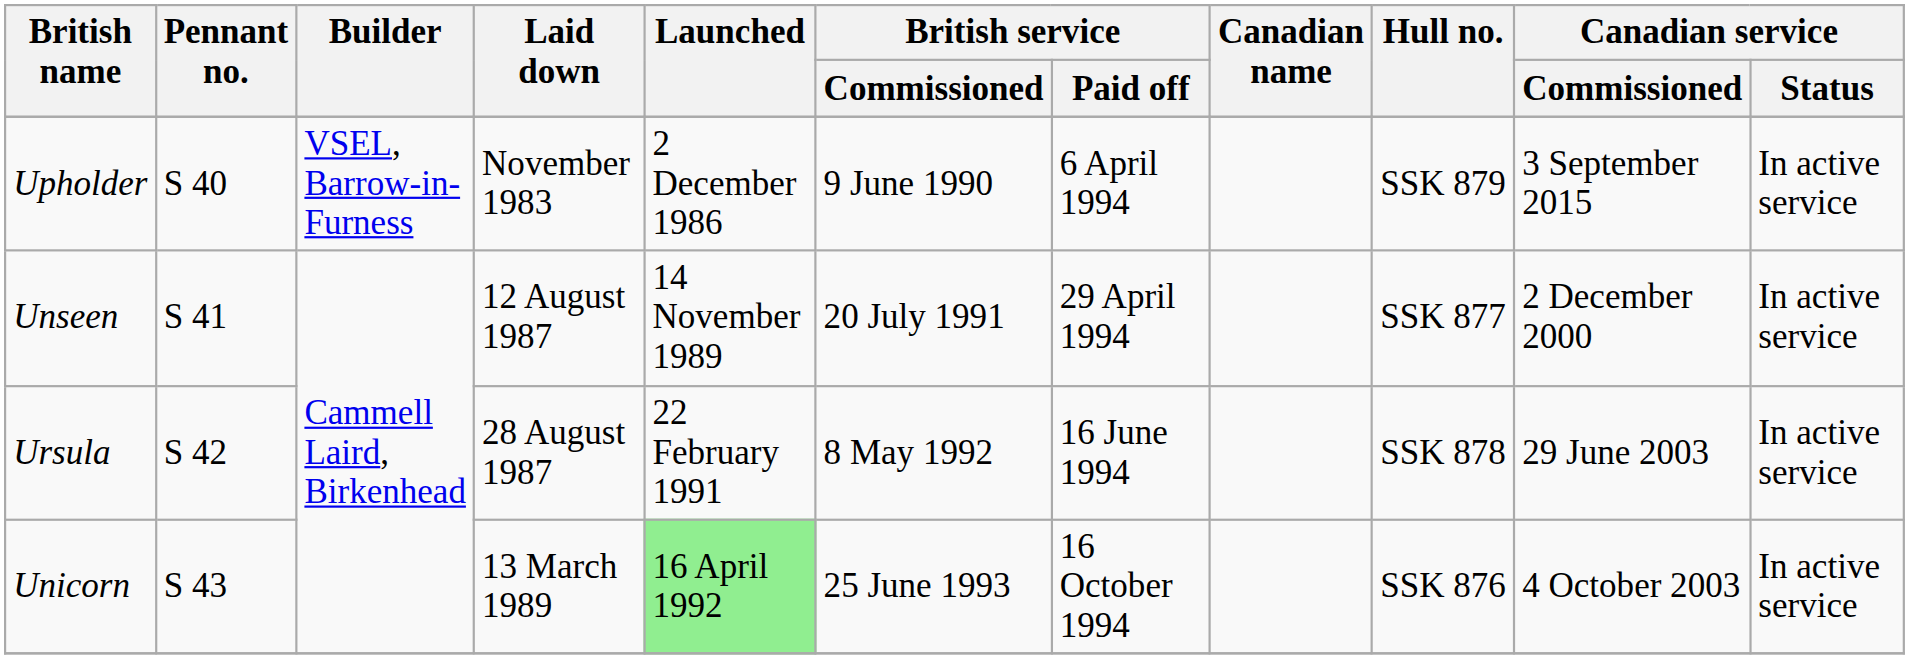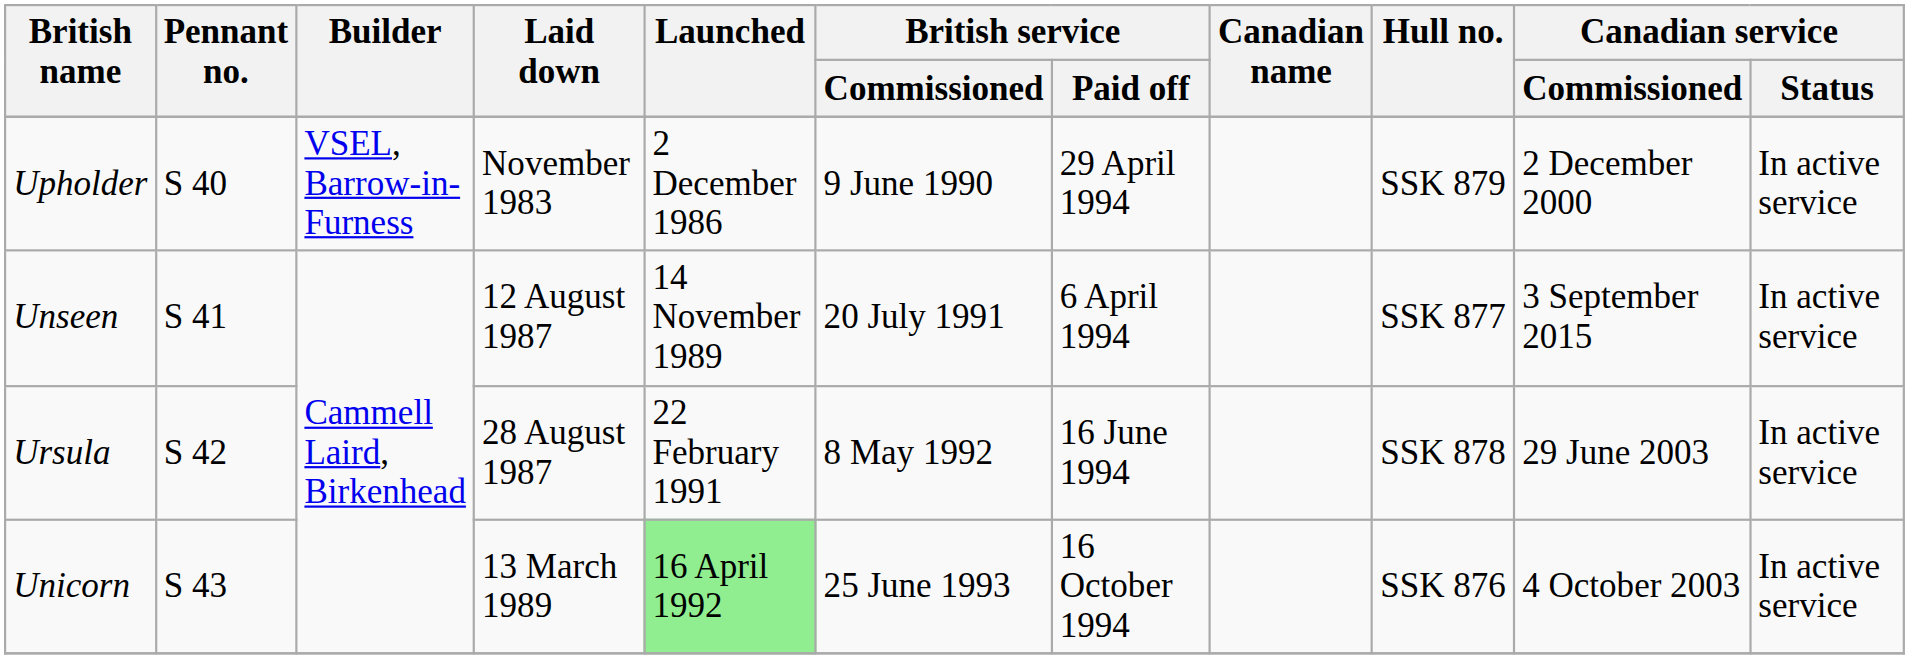 <table border="1" class="wikitable collapsible">
 <tr valign="top">
 <th rowspan = 2>British name</th>
 <th rowspan = 2>Pennant no.</th>
 <th rowspan = 2>Builder</th>
 <th rowspan = 2 width = 72>Laid down</th>
 <th rowspan = 2 width = 72>Launched</th>
 <th colspan = 2>British service</th>
 <th rowspan = 2>Canadian name</th>
 <th rowspan = 2 width = 72>Hull no.</th>
 <th colspan = 2>Canadian service</th>
 </tr>
 <tr -valign="top">
 <th width = 72>Commissioned</th>
 <th width = 72>Paid off</th>
 <th width = 72>Commissioned</th>
 <th width = 72>Status</th>
 </tr>
 <tr -valign="top">
 </tr>
 <tr>
 <td scope="row"><em>Upholder</em></td>
 <td>S 40</td>
 <td><a href='#'>VSEL</a>, <a href='#'>Barrow-in-Furness</a></td>
 <td>November 1983</td>
 <td>2 December 1986</td>
 <td>9 June 1990</td>
-<td>6 April 1994</td>
+<td>29 April 1994</td>
 <td></td>
 <td>SSK 879</td>
-<td>3 September 2015</td>
+<td>2 December 2000</td>
 <td>In active service</td>
 </tr>
 <tr>
 <td scope="row"><em>Unseen</em></td>
 <td>S 41</td>
 <td rowspan=3><a href='#'>Cammell Laird</a>, <a href='#'>Birkenhead</a></td>
 <td>12 August 1987</td>
 <td>14 November 1989</td>
 <td>20 July 1991</td>
-<td>29 April 1994</td>
+<td>6 April 1994</td>
 <td></td>
 <td>SSK 877</td>
-<td>2 December 2000</td>
+<td>3 September 2015</td>
 <td>In active service</td>
 </tr>
 <tr>
 <td scope="row"><em>Ursula</em></td>
 <td>S 42</td>
 <td>28 August 1987</td>
 <td>22 February 1991</td>
 <td>8 May 1992</td>
 <td>16 June 1994</td>
 <td></td>
 <td>SSK 878</td>
 <td>29 June 2003</td>
 <td>In active service</td>
 </tr>
 <tr>
 <td scope="row"><em>Unicorn</em></td>
 <td>S 43</td>
 <td>13 March 1989</td>
 <td style="background: lightgreen;">16 April 1992</td>
 <td>25 June 1993</td>
 <td>16 October 1994</td>
 <td></td>
 <td>SSK 876</td>
 <td>4 October 2003</td>
 <td>In active service</td>
 </tr>
 <tr>
 </tr>
 </table>
